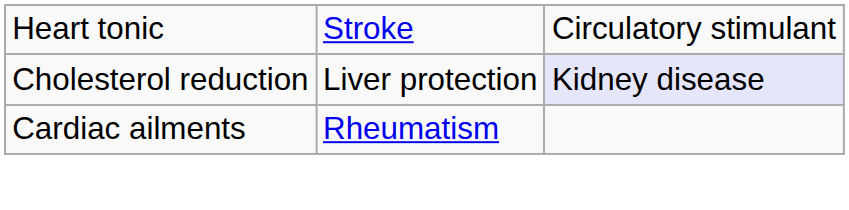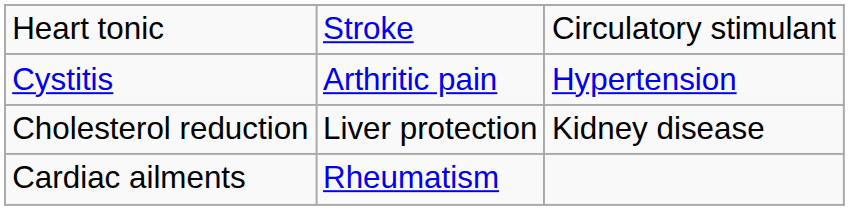 <table class="wikitable">
 <tr>
 </tr>
 <tr>
 <td>Heart tonic</td>
 <td><a href='#'>Stroke</a></td>
 <td>Circulatory stimulant</td>
 </tr>
 <tr>
+<td><a href='#'>Cystitis</a></td>
+<td><a href='#'>Arthritic pain</a></td>
+<td><a href='#'>Hypertension</a></td>
+</tr>
+<tr>
 <td>Cholesterol reduction</td>
 <td>Liver protection</td>
-<td style="background: lavender;">Kidney disease</td>
+<td>Kidney disease</td>
 </tr>
 <tr>
 <td>Cardiac ailments</td>
 <td><a href='#'>Rheumatism</a></td>
 </tr>
 </table>
